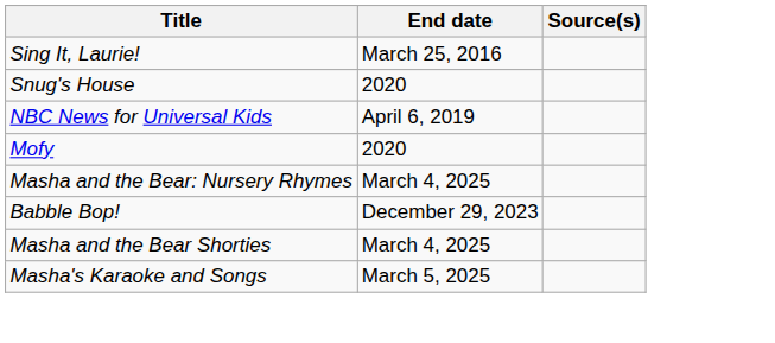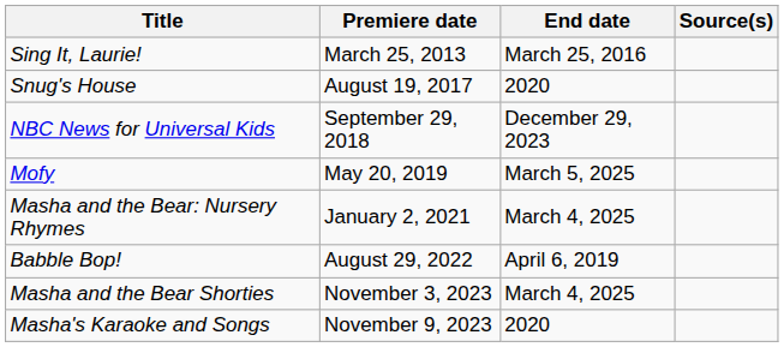 <table class= "wikitable sortable">
 <tr>
 <th>Title</th>
+<th>Premiere date</th>
 <th>End date</th>
 <th>Source(s)</th>
 </tr>
 <tr>
 <td><em>Sing It, Laurie!</em></td>
+<td>March 25, 2013</td>
 <td>March 25, 2016</td>
 <td></td>
 </tr>
 <tr>
 <td><em>Snug's House</em></td>
+<td>August 19, 2017</td>
 <td>2020</td>
 <td></td>
 </tr>
 <tr>
 <td><em><a href='#'>NBC News</a> for <a href='#'>Universal Kids</a></em></td>
-<td>April 6, 2019</td>
+<td>September 29, 2018</td>
+<td>December 29, 2023</td>
 <td></td>
 </tr>
 <tr>
 <td><em><a href='#'>Mofy</a></em></td>
-<td>2020</td>
+<td>May 20, 2019</td>
+<td>March 5, 2025</td>
 <td></td>
 </tr>
 <tr>
 <td><em>Masha and the Bear: Nursery Rhymes</em></td>
+<td>January 2, 2021</td>
 <td>March 4, 2025</td>
 <td></td>
 </tr>
 <tr>
 <td><em>Babble Bop!</em></td>
-<td>December 29, 2023</td>
+<td>August 29, 2022</td>
+<td>April 6, 2019</td>
 <td></td>
 </tr>
 <tr>
 <td><em>Masha and the Bear Shorties</em></td>
+<td>November 3, 2023</td>
 <td>March 4, 2025</td>
 <td></td>
 </tr>
 <tr>
 <td><em>Masha's Karaoke and Songs</em></td>
-<td>March 5, 2025</td>
+<td>November 9, 2023</td>
+<td>2020</td>
 <td></td>
 </tr>
 </table>
